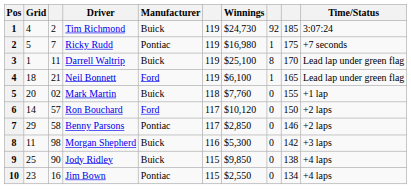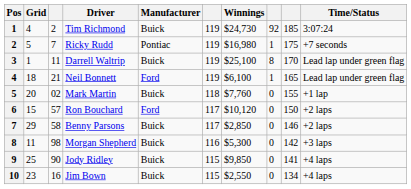 <table class="sortable wikitable" style="font-size:95%">
 <tr>
 <th>Pos</th>
 <th>Grid</th>
 <th></th>
 <th>Driver</th>
 <th>Manufacturer</th>
 <th></th>
 <th>Winnings</th>
 <th></th>
 <th></th>
 <th>Time/Status</th>
 </tr>
 <tr>
 <th>1</th>
 <td>4</td>
 <td>2</td>
 <td><a href='#'>Tim Richmond</a></td>
 <td>Buick</td>
 <td>119</td>
 <td>$24,730</td>
 <td>92</td>
 <td>185</td>
 <td>3:07:24</td>
 </tr>
 <tr>
 <th>2</th>
 <td>5</td>
 <td>7</td>
 <td><a href='#'>Ricky Rudd</a></td>
 <td>Pontiac</td>
 <td>119</td>
 <td>$16,980</td>
 <td>1</td>
 <td>175</td>
 <td>+7 seconds</td>
 </tr>
 <tr>
 <th>3</th>
 <td>1</td>
 <td>11</td>
 <td><a href='#'>Darrell Waltrip</a></td>
 <td>Buick</td>
 <td>119</td>
 <td>$25,100</td>
 <td>8</td>
 <td>170</td>
 <td>Lead lap under green flag</td>
 </tr>
 <tr>
 <th>4</th>
 <td>18</td>
 <td>21</td>
 <td><a href='#'>Neil Bonnett</a></td>
 <td><a href='#'>Ford</a></td>
 <td>119</td>
 <td>$6,100</td>
 <td>1</td>
 <td>165</td>
 <td>Lead lap under green flag</td>
 </tr>
 <tr>
 <th>5</th>
 <td>20</td>
 <td>02</td>
 <td><a href='#'>Mark Martin</a></td>
 <td>Buick</td>
 <td>118</td>
 <td>$7,760</td>
 <td>0</td>
 <td>155</td>
 <td>+1 lap</td>
 </tr>
 <tr>
 <th>6</th>
-<td>14</td>
+<td>15</td>
 <td>57</td>
 <td><a href='#'>Ron Bouchard</a></td>
 <td><a href='#'>Ford</a></td>
 <td>117</td>
 <td>$10,120</td>
 <td>0</td>
 <td>150</td>
 <td>+2 laps</td>
 </tr>
 <tr>
 <th>7</th>
 <td>29</td>
 <td>58</td>
 <td><a href='#'>Benny Parsons</a></td>
-<td>Pontiac</td>
+<td>Buick</td>
 <td>117</td>
 <td>$2,850</td>
 <td>0</td>
 <td>146</td>
 <td>+2 laps</td>
 </tr>
 <tr>
 <th>8</th>
 <td>11</td>
 <td>98</td>
 <td><a href='#'>Morgan Shepherd</a></td>
 <td>Buick</td>
 <td>116</td>
 <td>$5,300</td>
 <td>0</td>
 <td>142</td>
 <td>+3 laps</td>
 </tr>
 <tr>
 <th>9</th>
 <td>25</td>
 <td>90</td>
 <td><a href='#'>Jody Ridley</a></td>
 <td>Buick</td>
 <td>115</td>
 <td>$9,850</td>
 <td>0</td>
-<td>138</td>
+<td>141</td>
 <td>+4 laps</td>
 </tr>
 <tr>
 <th>10</th>
 <td>23</td>
 <td>16</td>
 <td><a href='#'>Jim Bown</a></td>
-<td>Pontiac</td>
+<td>Buick</td>
 <td>115</td>
 <td>$2,550</td>
 <td>0</td>
 <td>134</td>
 <td>+4 laps</td>
 </tr>
 </table>
